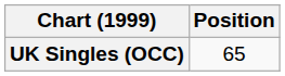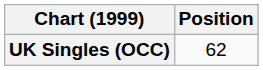 <table class="wikitable plainrowheaders" style="text-align:center">
 <tr>
 <th scope="col">Chart (1999)</th>
 <th scope="col">Position</th>
 </tr>
 <tr>
 <th scope="row">UK Singles (OCC)</th>
-<td>65</td>
+<td>62</td>
 </tr>
 </table>
